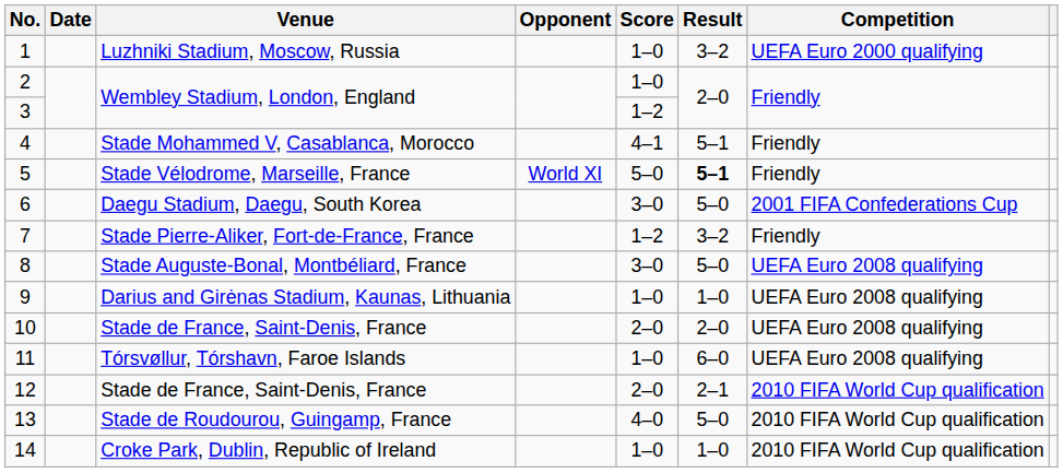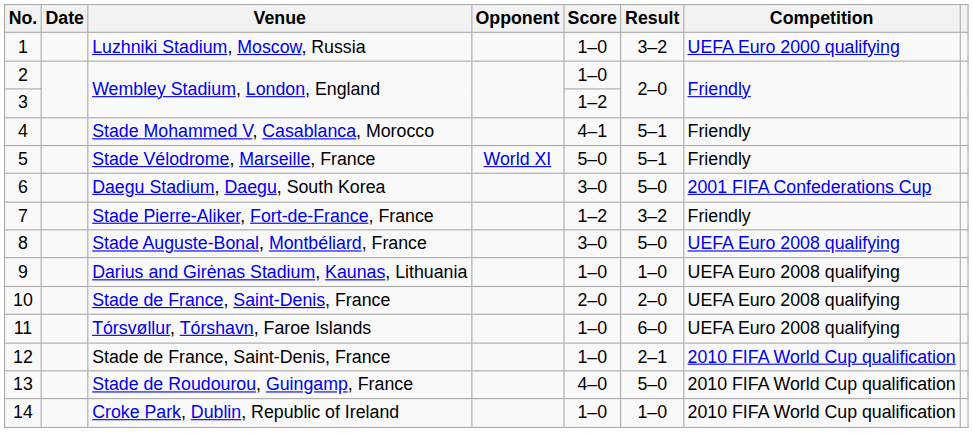 <table class="wikitable sortable">
 <tr>
 <th scope="col">No.</th>
 <th scope="col">Date</th>
 <th scope="col">Venue</th>
 <th scope="col">Opponent</th>
 <th scope="col">Score</th>
 <th scope="col">Result</th>
 <th scope="col">Competition</th>
 <th scope="col" class="unsortable"></th>
 </tr>
 <tr>
 <td style="text-align:center">1</td>
 <td></td>
 <td><a href='#'>Luzhniki Stadium</a>, <a href='#'>Moscow</a>, Russia</td>
 <td></td>
 <td style="text-align:center">1–0</td>
 <td style="text-align:center">3–2</td>
 <td><a href='#'>UEFA Euro 2000 qualifying</a></td>
 <td></td>
 </tr>
 <tr>
 <td style="text-align:center">2</td>
 <td rowspan="2"></td>
 <td rowspan="2"><a href='#'>Wembley Stadium</a>, <a href='#'>London</a>, England</td>
 <td rowspan="2"></td>
 <td style="text-align:center">1–0</td>
 <td rowspan="2" style="text-align:center">2–0</td>
 <td rowspan="2"><a href='#'>Friendly</a></td>
 <td rowspan="2"></td>
 </tr>
 <tr>
 <td style="text-align:center">3</td>
 <td style="text-align:center">1–2</td>
 </tr>
 <tr>
 <td style="text-align:center">4</td>
 <td></td>
 <td><a href='#'>Stade Mohammed V</a>, <a href='#'>Casablanca</a>, Morocco</td>
 <td></td>
 <td style="text-align:center">4–1</td>
 <td style="text-align:center">5–1</td>
 <td>Friendly</td>
 <td></td>
 </tr>
 <tr>
 <td style="text-align:center">5</td>
 <td></td>
 <td><a href='#'>Stade Vélodrome</a>, <a href='#'>Marseille</a>, France</td>
 <td style="text-align:center"><a href='#'>World XI</a></td>
 <td style="text-align:center">5–0</td>
-<td style="text-align:center"><strong>5–1</strong></td>
+<td style="text-align:center">5–1</td>
 <td>Friendly</td>
 <td></td>
 </tr>
 <tr>
 <td style="text-align:center">6</td>
 <td></td>
 <td><a href='#'>Daegu Stadium</a>, <a href='#'>Daegu</a>, South Korea</td>
 <td></td>
 <td style="text-align:center">3–0</td>
 <td style="text-align:center">5–0</td>
 <td><a href='#'>2001 FIFA Confederations Cup</a></td>
 <td></td>
 </tr>
 <tr>
 <td style="text-align:center">7</td>
 <td></td>
 <td><a href='#'>Stade Pierre-Aliker</a>, <a href='#'>Fort-de-France</a>, France</td>
 <td></td>
 <td style="text-align:center">1–2</td>
 <td style="text-align:center">3–2</td>
 <td>Friendly</td>
 <td></td>
 </tr>
 <tr>
 <td style="text-align:center">8</td>
 <td></td>
 <td><a href='#'>Stade Auguste-Bonal</a>, <a href='#'>Montbéliard</a>, France</td>
 <td></td>
 <td style="text-align:center">3–0</td>
 <td style="text-align:center">5–0</td>
 <td><a href='#'>UEFA Euro 2008 qualifying</a></td>
 <td></td>
 </tr>
 <tr>
 <td style="text-align:center">9</td>
 <td></td>
 <td><a href='#'>Darius and Girėnas Stadium</a>, <a href='#'>Kaunas</a>, Lithuania</td>
 <td></td>
 <td style="text-align:center">1–0</td>
 <td style="text-align:center">1–0</td>
 <td>UEFA Euro 2008 qualifying</td>
 <td></td>
 </tr>
 <tr>
 <td style="text-align:center">10</td>
 <td></td>
 <td><a href='#'>Stade de France</a>, <a href='#'>Saint-Denis</a>, France</td>
 <td></td>
 <td style="text-align:center">2–0</td>
 <td style="text-align:center">2–0</td>
 <td>UEFA Euro 2008 qualifying</td>
 <td></td>
 </tr>
 <tr>
 <td style="text-align:center">11</td>
 <td></td>
 <td><a href='#'>Tórsvøllur</a>, <a href='#'>Tórshavn</a>, Faroe Islands</td>
 <td></td>
 <td style="text-align:center">1–0</td>
 <td style="text-align:center">6–0</td>
 <td>UEFA Euro 2008 qualifying</td>
 <td></td>
 </tr>
 <tr>
 <td style="text-align:center">12</td>
 <td></td>
 <td>Stade de France, Saint-Denis, France</td>
 <td></td>
-<td style="text-align:center">2–0</td>
+<td style="text-align:center">1–0</td>
 <td style="text-align:center">2–1</td>
 <td><a href='#'>2010 FIFA World Cup qualification</a></td>
 <td></td>
 </tr>
 <tr>
 <td style="text-align:center">13</td>
 <td></td>
 <td><a href='#'>Stade de Roudourou</a>, <a href='#'>Guingamp</a>, France</td>
 <td></td>
 <td style="text-align:center">4–0</td>
 <td style="text-align:center">5–0</td>
 <td>2010 FIFA World Cup qualification</td>
 <td></td>
 </tr>
 <tr>
 <td style="text-align:center">14</td>
 <td></td>
 <td><a href='#'>Croke Park</a>, <a href='#'>Dublin</a>, Republic of Ireland</td>
 <td></td>
 <td style="text-align:center">1–0</td>
 <td style="text-align:center">1–0</td>
 <td>2010 FIFA World Cup qualification</td>
 <td></td>
 </tr>
 </table>
